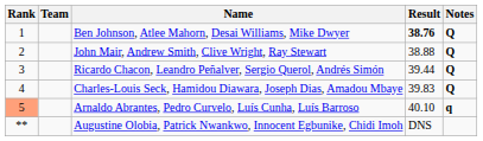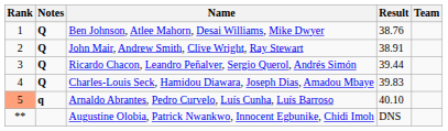 <table class="sortable wikitable">
 <tr>
 <th>Rank</th>
-<th>Team</th>
+<th>Notes</th>
 <th>Name</th>
 <th>Result</th>
-<th>Notes</th>
+<th>Team</th>
 </tr>
 <tr>
 <td align="center">1</td>
+<td><strong>Q</strong></td>
+<td><a href='#'>Ben Johnson</a>, <a href='#'>Atlee Mahorn</a>, <a href='#'>Desai Williams</a>, <a href='#'>Mike Dwyer</a></td>
+<td>38.76</td>
 <td></td>
-<td><a href='#'>Ben Johnson</a>, <a href='#'>Atlee Mahorn</a>, <a href='#'>Desai Williams</a>, <a href='#'>Mike Dwyer</a></td>
-<td><strong>38.76</strong></td>
-<td><strong>Q</strong></td>
 </tr>
 <tr>
 <td align="center">2</td>
+<td><strong>Q</strong></td>
+<td><a href='#'>John Mair</a>, <a href='#'>Andrew Smith</a>, <a href='#'>Clive Wright</a>, <a href='#'>Ray Stewart</a></td>
+<td>38.91</td>
 <td></td>
-<td><a href='#'>John Mair</a>, <a href='#'>Andrew Smith</a>, <a href='#'>Clive Wright</a>, <a href='#'>Ray Stewart</a></td>
-<td>38.88</td>
-<td><strong>Q</strong></td>
 </tr>
 <tr>
 <td align="center">3</td>
-<td></td>
+<td><strong>Q</strong></td>
 <td><a href='#'>Ricardo Chacon</a>, <a href='#'>Leandro Peñalver</a>, <a href='#'>Sergio Querol</a>, <a href='#'>Andrés Simón</a></td>
 <td>39.44</td>
-<td><strong>Q</strong></td>
+<td></td>
 </tr>
 <tr>
 <td align="center">4</td>
-<td></td>
+<td><strong>Q</strong></td>
 <td><a href='#'>Charles-Louis Seck</a>, <a href='#'>Hamidou Diawara</a>, <a href='#'>Joseph Dias</a>, <a href='#'>Amadou Mbaye</a></td>
 <td>39.83</td>
-<td><strong>Q</strong></td>
+<td></td>
 </tr>
 <tr>
 <td align="center" style="background: lightsalmon;">5</td>
-<td></td>
+<td><strong>q</strong></td>
 <td><a href='#'>Arnaldo Abrantes</a>, <a href='#'>Pedro Curvelo</a>, <a href='#'>Luís Cunha</a>, <a href='#'>Luís Barroso</a></td>
 <td>40.10</td>
-<td><strong>q</strong></td>
+<td></td>
 </tr>
 <tr>
 <td align="center">**</td>
 <td></td>
 <td><a href='#'>Augustine Olobia</a>, <a href='#'>Patrick Nwankwo</a>, <a href='#'>Innocent Egbunike</a>, <a href='#'>Chidi Imoh</a></td>
 <td>DNS</td>
 <td></td>
 </tr>
 </table>
